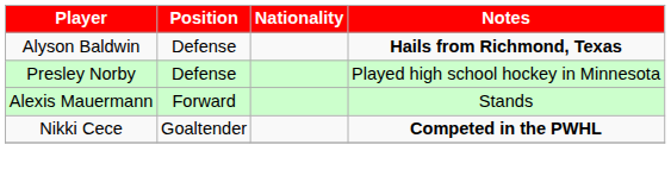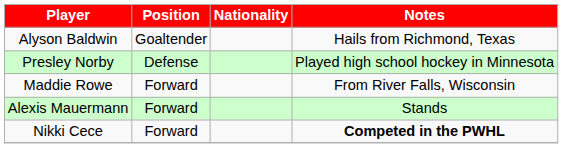 <table class="wikitable">
 <tr align="center">
 <th style=" background:red;color:#FFFFFF;">Player</th>
 <th style=" background:red;color:#FFFFFF;">Position</th>
 <th style=" background:red;color:#FFFFFF;">Nationality</th>
 <th style=" background:red;color:#FFFFFF;">Notes</th>
 </tr>
 <tr align="center">
 <td>Alyson Baldwin</td>
-<td>Defense</td>
+<td>Goaltender</td>
 <td></td>
-<td><strong>Hails from Richmond, Texas</strong></td>
+<td>Hails from Richmond, Texas</td>
 </tr>
 <tr align="center" bgcolor="#ccffcc">
 <td>Presley Norby</td>
 <td>Defense</td>
 <td></td>
 <td>Played high school hockey in Minnesota</td>
+</tr>
+<tr align="center">
+<td>Maddie Rowe</td>
+<td>Forward</td>
+<td></td>
+<td>From River Falls, Wisconsin</td>
 </tr>
 <tr align="center" bgcolor="#ccffcc">
 <td>Alexis Mauermann</td>
 <td>Forward</td>
 <td></td>
 <td>Stands </td>
 </tr>
 <tr align="center">
 <td>Nikki Cece</td>
-<td>Goaltender</td>
+<td>Forward</td>
 <td></td>
 <td><strong>Competed in the PWHL</strong></td>
 </tr>
 <tr align="center" bgcolor=" ">
 </tr>
 </table>
